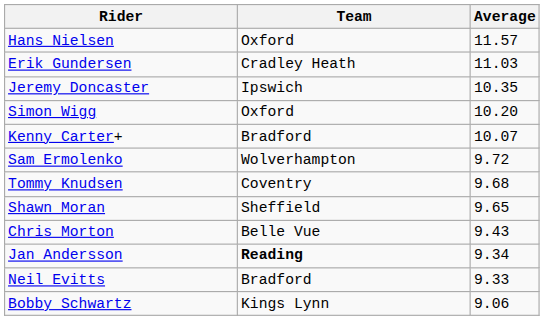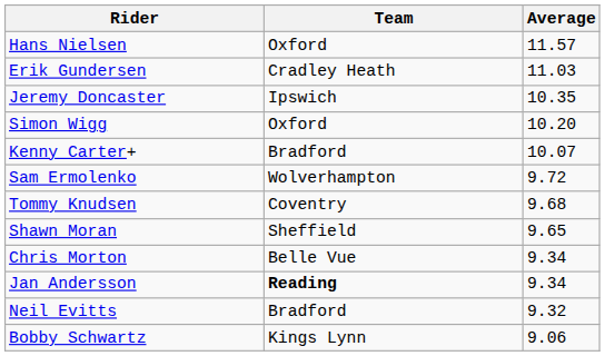 <table class="wikitable" style="font-size: 100%">
 <tr>
 <th width=200>Rider</th>
 <th width=200>Team</th>
 <th width=40>Average</th>
 </tr>
 <tr>
 <td align="left"> <a href='#'>Hans Nielsen</a></td>
 <td>Oxford</td>
 <td>11.57</td>
 </tr>
 <tr>
 <td align="left"> <a href='#'>Erik Gundersen</a></td>
 <td>Cradley Heath</td>
 <td>11.03</td>
 </tr>
 <tr>
 <td align="left"> <a href='#'>Jeremy Doncaster</a></td>
 <td>Ipswich</td>
 <td>10.35</td>
 </tr>
 <tr>
 <td align="left"> <a href='#'>Simon Wigg</a></td>
 <td>Oxford</td>
 <td>10.20</td>
 </tr>
 <tr>
 <td align="left"> <a href='#'>Kenny Carter</a>+</td>
 <td>Bradford</td>
 <td>10.07</td>
 </tr>
 <tr>
 <td align="left"> <a href='#'>Sam Ermolenko</a></td>
 <td>Wolverhampton</td>
 <td>9.72</td>
 </tr>
 <tr>
 <td align="left"> <a href='#'>Tommy Knudsen</a></td>
 <td>Coventry</td>
 <td>9.68</td>
 </tr>
 <tr>
 <td align="left"> <a href='#'>Shawn Moran</a></td>
 <td>Sheffield</td>
 <td>9.65</td>
 </tr>
 <tr>
 <td align="left"> <a href='#'>Chris Morton</a></td>
 <td>Belle Vue</td>
-<td>9.43</td>
+<td>9.34</td>
 </tr>
 <tr>
 <td align="left"> <a href='#'>Jan Andersson</a></td>
 <td><strong>Reading</strong></td>
 <td>9.34</td>
 </tr>
 <tr>
 <td align="left"> <a href='#'>Neil Evitts</a></td>
 <td>Bradford</td>
-<td>9.33</td>
+<td>9.32</td>
 </tr>
 <tr>
 <td align="left"> <a href='#'>Bobby Schwartz</a></td>
 <td>Kings Lynn</td>
 <td>9.06</td>
 </tr>
 </table>
